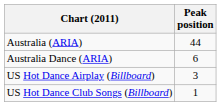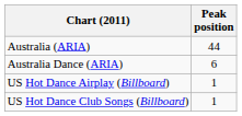 <table class="wikitable sortable plainrowheaders">
 <tr>
 <th scope="col">Chart (2011)</th>
 <th scope="col">Peak<br>position</th>
 </tr>
 <tr>
 <td>Australia (<a href='#'>ARIA</a>)</td>
 <td style="text-align:center;">44</td>
 </tr>
 <tr>
 <td>Australia Dance (<a href='#'>ARIA</a>)</td>
 <td style="text-align:center;">6</td>
 </tr>
 <tr>
 <td>US <a href='#'>Hot Dance Airplay</a> (<em><a href='#'>Billboard</a></em>)</td>
-<td style="text-align:center;">3</td>
+<td style="text-align:center;">1</td>
 </tr>
 <tr>
 <td>US <a href='#'>Hot Dance Club Songs</a> (<em><a href='#'>Billboard</a></em>)</td>
 <td style="text-align:center;">1</td>
 </tr>
 </table>
